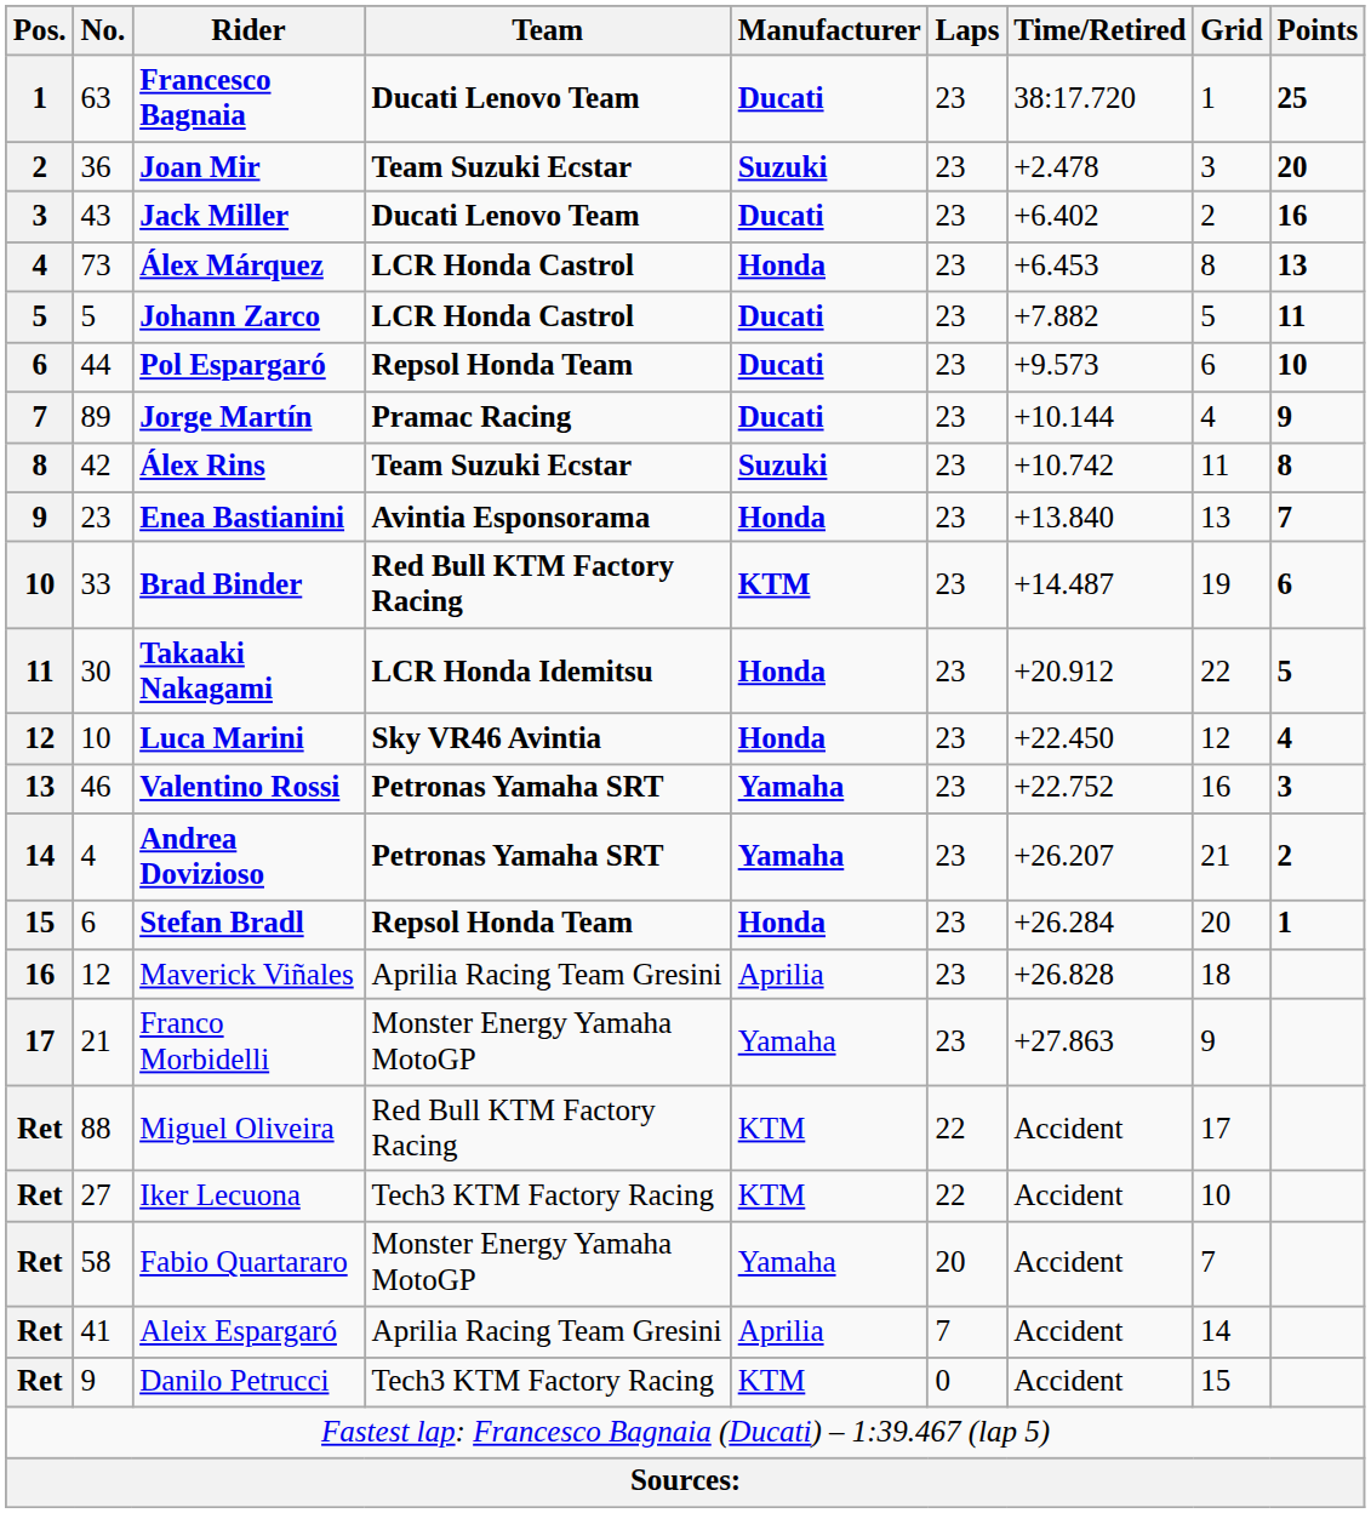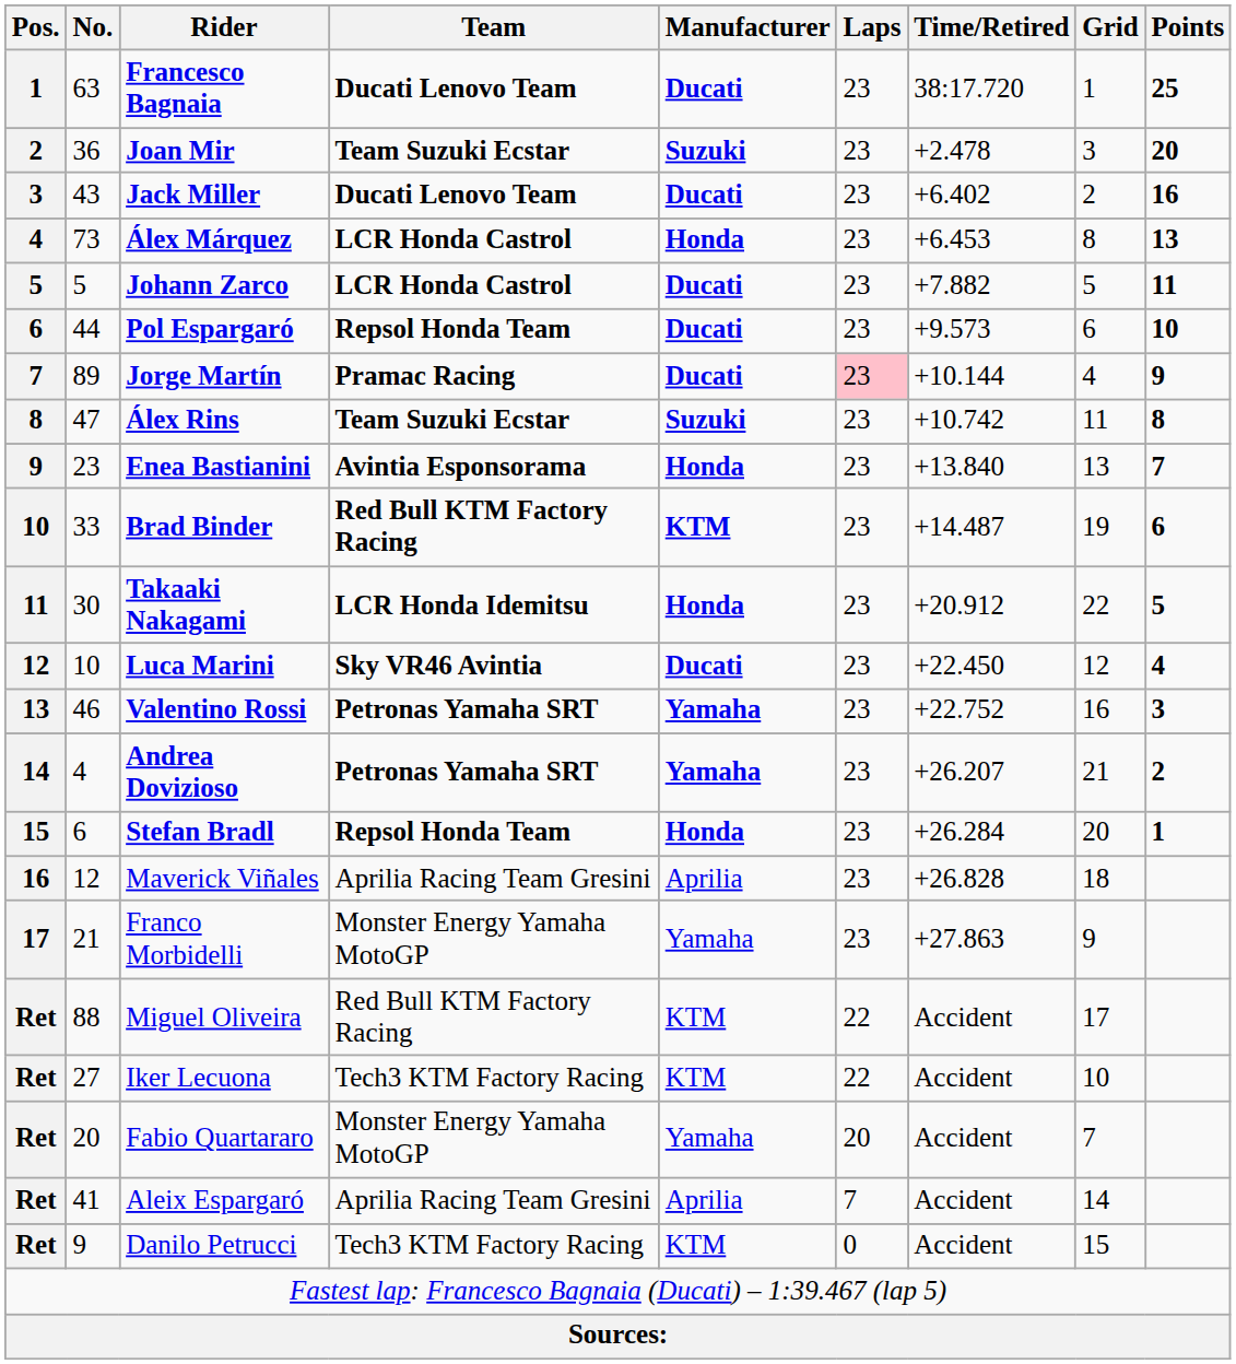 <table class="wikitable" style="font-size: 85%;">
 <tr>
 <th>Pos.</th>
 <th>No.</th>
 <th>Rider</th>
 <th>Team</th>
 <th>Manufacturer</th>
 <th>Laps</th>
 <th>Time/Retired</th>
 <th>Grid</th>
 <th>Points</th>
 </tr>
 <tr>
 <th>1</th>
 <td>63</td>
 <td> <strong><a href='#'>Francesco Bagnaia</a></strong></td>
 <td><strong>Ducati Lenovo Team</strong></td>
 <td><strong><a href='#'>Ducati</a></strong></td>
 <td>23</td>
 <td>38:17.720</td>
 <td>1</td>
 <td><strong>25</strong></td>
 </tr>
 <tr>
 <th>2</th>
 <td>36</td>
 <td> <strong><a href='#'>Joan Mir</a></strong></td>
 <td><strong>Team Suzuki Ecstar</strong></td>
 <td><strong><a href='#'>Suzuki</a></strong></td>
 <td>23</td>
 <td>+2.478</td>
 <td>3</td>
 <td><strong>20</strong></td>
 </tr>
 <tr>
 <th>3</th>
 <td>43</td>
 <td> <strong><a href='#'>Jack Miller</a></strong></td>
 <td><strong>Ducati Lenovo Team</strong></td>
 <td><strong><a href='#'>Ducati</a></strong></td>
 <td>23</td>
 <td>+6.402</td>
 <td>2</td>
 <td><strong>16</strong></td>
 </tr>
 <tr>
 <th>4</th>
 <td>73</td>
 <td> <strong><a href='#'>Álex Márquez</a></strong></td>
 <td><strong>LCR Honda Castrol</strong></td>
 <td><strong><a href='#'>Honda</a></strong></td>
 <td>23</td>
 <td>+6.453</td>
 <td>8</td>
 <td><strong>13</strong></td>
 </tr>
 <tr>
 <th>5</th>
 <td>5</td>
 <td> <strong><a href='#'>Johann Zarco</a></strong></td>
 <td><strong>LCR Honda Castrol</strong></td>
 <td><strong><a href='#'>Ducati</a></strong></td>
 <td>23</td>
 <td>+7.882</td>
 <td>5</td>
 <td><strong>11</strong></td>
 </tr>
 <tr>
 <th>6</th>
 <td>44</td>
 <td> <strong><a href='#'>Pol Espargaró</a></strong></td>
 <td><strong>Repsol Honda Team</strong></td>
 <td><strong><a href='#'>Ducati</a></strong></td>
 <td>23</td>
 <td>+9.573</td>
 <td>6</td>
 <td><strong>10</strong></td>
 </tr>
 <tr>
 <th>7</th>
 <td>89</td>
 <td> <strong><a href='#'>Jorge Martín</a></strong></td>
 <td><strong>Pramac Racing</strong></td>
 <td><strong><a href='#'>Ducati</a></strong></td>
-<td>23</td>
+<td style="background: pink;">23</td>
 <td>+10.144</td>
 <td>4</td>
 <td><strong>9</strong></td>
 </tr>
 <tr>
 <th>8</th>
-<td>42</td>
+<td>47</td>
 <td> <strong><a href='#'>Álex Rins</a></strong></td>
 <td><strong>Team Suzuki Ecstar</strong></td>
 <td><strong><a href='#'>Suzuki</a></strong></td>
 <td>23</td>
 <td>+10.742</td>
 <td>11</td>
 <td><strong>8</strong></td>
 </tr>
 <tr>
 <th>9</th>
 <td>23</td>
 <td> <strong><a href='#'>Enea Bastianini</a></strong></td>
 <td><strong>Avintia Esponsorama</strong></td>
 <td><strong><a href='#'>Honda</a></strong></td>
 <td>23</td>
 <td>+13.840</td>
 <td>13</td>
 <td><strong>7</strong></td>
 </tr>
 <tr>
 <th>10</th>
 <td>33</td>
 <td> <strong><a href='#'>Brad Binder</a></strong></td>
 <td><strong>Red Bull KTM Factory Racing</strong></td>
 <td><strong><a href='#'>KTM</a></strong></td>
 <td>23</td>
 <td>+14.487</td>
 <td>19</td>
 <td><strong>6</strong></td>
 </tr>
 <tr>
 <th>11</th>
 <td>30</td>
 <td> <strong><a href='#'>Takaaki Nakagami</a></strong></td>
 <td><strong>LCR Honda Idemitsu</strong></td>
 <td><strong><a href='#'>Honda</a></strong></td>
 <td>23</td>
 <td>+20.912</td>
 <td>22</td>
 <td><strong>5</strong></td>
 </tr>
 <tr>
 <th>12</th>
 <td>10</td>
 <td> <strong><a href='#'>Luca Marini</a></strong></td>
 <td><strong>Sky VR46 Avintia</strong></td>
-<td><strong><a href='#'>Honda</a></strong></td>
+<td><strong><a href='#'>Ducati</a></strong></td>
 <td>23</td>
 <td>+22.450</td>
 <td>12</td>
 <td><strong>4</strong></td>
 </tr>
 <tr>
 <th>13</th>
 <td>46</td>
 <td> <strong><a href='#'>Valentino Rossi</a></strong></td>
 <td><strong>Petronas Yamaha SRT</strong></td>
 <td><strong><a href='#'>Yamaha</a></strong></td>
 <td>23</td>
 <td>+22.752</td>
 <td>16</td>
 <td><strong>3</strong></td>
 </tr>
 <tr>
 <th>14</th>
 <td>4</td>
 <td> <strong><a href='#'>Andrea Dovizioso</a></strong></td>
 <td><strong>Petronas Yamaha SRT</strong></td>
 <td><strong><a href='#'>Yamaha</a></strong></td>
 <td>23</td>
 <td>+26.207</td>
 <td>21</td>
 <td><strong>2</strong></td>
 </tr>
 <tr>
 <th>15</th>
 <td>6</td>
 <td> <strong><a href='#'>Stefan Bradl</a></strong></td>
 <td><strong>Repsol Honda Team</strong></td>
 <td><strong><a href='#'>Honda</a></strong></td>
 <td>23</td>
 <td>+26.284</td>
 <td>20</td>
 <td><strong>1</strong></td>
 </tr>
 <tr>
 <th>16</th>
 <td>12</td>
 <td> <a href='#'>Maverick Viñales</a></td>
 <td>Aprilia Racing Team Gresini</td>
 <td><a href='#'>Aprilia</a></td>
 <td>23</td>
 <td>+26.828</td>
 <td>18</td>
 <td></td>
 </tr>
 <tr>
 <th>17</th>
 <td>21</td>
 <td> <a href='#'>Franco Morbidelli</a></td>
 <td>Monster Energy Yamaha MotoGP</td>
 <td><a href='#'>Yamaha</a></td>
 <td>23</td>
 <td>+27.863</td>
 <td>9</td>
 <td></td>
 </tr>
 <tr>
 <th>Ret</th>
 <td>88</td>
 <td> <a href='#'>Miguel Oliveira</a></td>
 <td>Red Bull KTM Factory Racing</td>
 <td><a href='#'>KTM</a></td>
 <td>22</td>
 <td>Accident</td>
 <td>17</td>
 <td></td>
 </tr>
 <tr>
 <th>Ret</th>
 <td>27</td>
 <td> <a href='#'>Iker Lecuona</a></td>
 <td>Tech3 KTM Factory Racing</td>
 <td><a href='#'>KTM</a></td>
 <td>22</td>
 <td>Accident</td>
 <td>10</td>
 <td></td>
 </tr>
 <tr>
 <th>Ret</th>
-<td>58</td>
+<td>20</td>
 <td> <a href='#'>Fabio Quartararo</a></td>
 <td>Monster Energy Yamaha MotoGP</td>
 <td><a href='#'>Yamaha</a></td>
 <td>20</td>
 <td>Accident</td>
 <td>7</td>
 <td></td>
 </tr>
 <tr>
 <th>Ret</th>
 <td>41</td>
 <td> <a href='#'>Aleix Espargaró</a></td>
 <td>Aprilia Racing Team Gresini</td>
 <td><a href='#'>Aprilia</a></td>
 <td>7</td>
 <td>Accident</td>
 <td>14</td>
 <td></td>
 </tr>
 <tr>
 <th>Ret</th>
 <td>9</td>
 <td> <a href='#'>Danilo Petrucci</a></td>
 <td>Tech3 KTM Factory Racing</td>
 <td><a href='#'>KTM</a></td>
 <td>0</td>
 <td>Accident</td>
 <td>15</td>
 <td></td>
 </tr>
 <tr class="sortbottom">
 <td colspan="9" style="text-align:center"><em><a href='#'>Fastest lap</a>:  <a href='#'>Francesco Bagnaia</a> (<a href='#'>Ducati</a>) – 1:39.467 (lap 5)</em></td>
 </tr>
 <tr>
 <th colspan=9>Sources:</th>
 </tr>
 </table>
